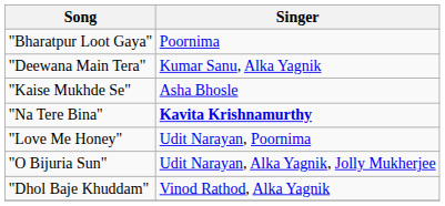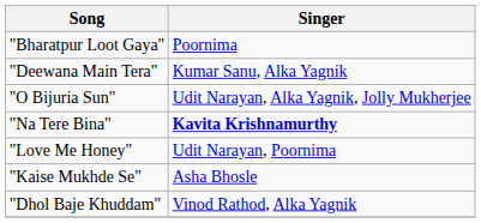 <table class="wikitable">
 <tr>
 <th>Song</th>
 <th>Singer</th>
 </tr>
 <tr>
 <td>"Bharatpur Loot Gaya"</td>
 <td><a href='#'>Poornima</a></td>
 </tr>
 <tr>
 <td>"Deewana Main Tera"</td>
 <td><a href='#'>Kumar Sanu</a>, <a href='#'>Alka Yagnik</a></td>
 </tr>
 <tr>
-<td>"Kaise Mukhde Se"</td>
-<td><a href='#'>Asha Bhosle</a></td>
+<td>"O Bijuria Sun"</td>
+<td><a href='#'>Udit Narayan</a>, <a href='#'>Alka Yagnik</a>, <a href='#'>Jolly Mukherjee</a></td>
 </tr>
 <tr>
 <td>"Na Tere Bina"</td>
 <td><strong><a href='#'>Kavita Krishnamurthy</a></strong></td>
 </tr>
 <tr>
 <td>"Love Me Honey"</td>
 <td><a href='#'>Udit Narayan</a>, <a href='#'>Poornima</a></td>
 </tr>
 <tr>
-<td>"O Bijuria Sun"</td>
-<td><a href='#'>Udit Narayan</a>, <a href='#'>Alka Yagnik</a>, <a href='#'>Jolly Mukherjee</a></td>
+<td>"Kaise Mukhde Se"</td>
+<td><a href='#'>Asha Bhosle</a></td>
 </tr>
 <tr>
 <td>"Dhol Baje Khuddam"</td>
 <td><a href='#'>Vinod Rathod</a>, <a href='#'>Alka Yagnik</a></td>
 </tr>
 <tr>
 </tr>
 </table>
